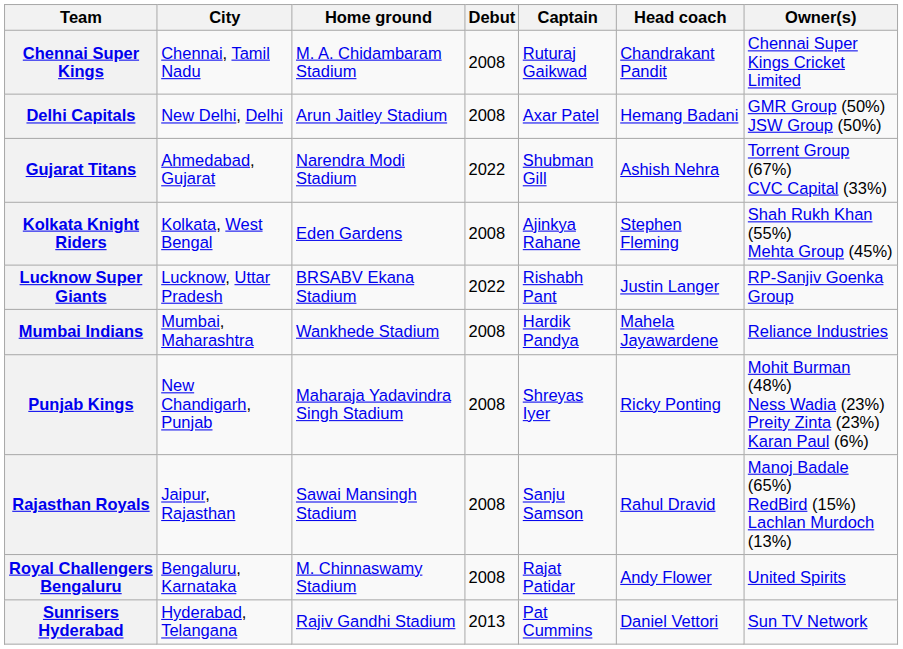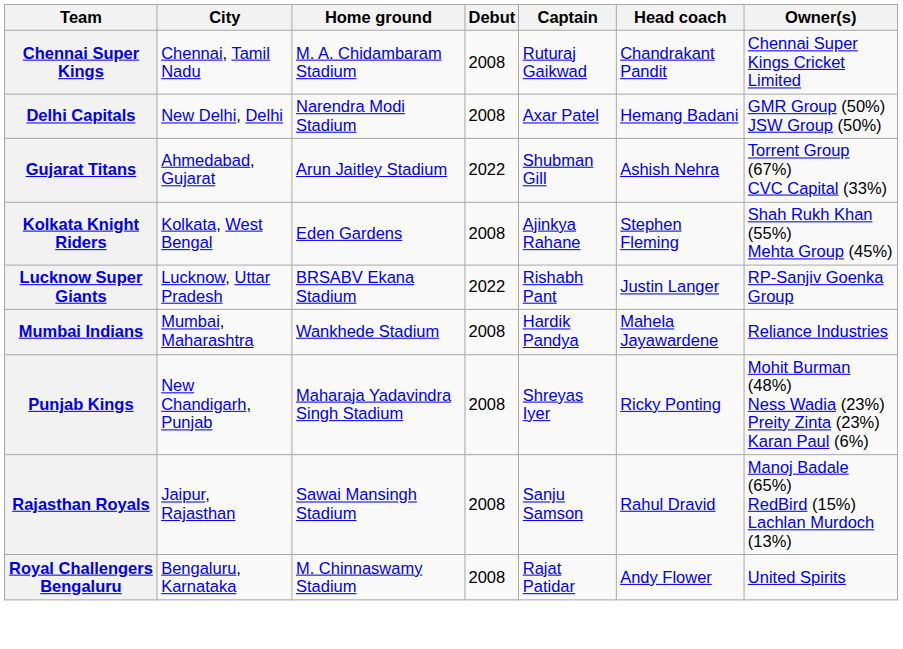 <table class="wikitable">
 <tr>
 <th>Team</th>
 <th>City</th>
 <th>Home ground</th>
 <th>Debut</th>
 <th>Captain</th>
 <th>Head coach</th>
 <th>Owner(s)</th>
 </tr>
 <tr>
 <th><a href='#'>Chennai Super Kings</a></th>
 <td><a href='#'>Chennai</a>, <a href='#'>Tamil Nadu</a></td>
 <td><a href='#'>M. A. Chidambaram Stadium</a></td>
 <td text-align:center;>2008</td>
 <td><a href='#'>Ruturaj Gaikwad</a></td>
 <td><a href='#'>Chandrakant Pandit</a></td>
 <td><a href='#'>Chennai Super Kings Cricket Limited</a></td>
 </tr>
 <tr>
 <th><a href='#'>Delhi Capitals</a></th>
 <td><a href='#'>New Delhi</a>, <a href='#'>Delhi</a></td>
-<td><a href='#'>Arun Jaitley Stadium</a></td>
+<td><a href='#'>Narendra Modi Stadium</a></td>
 <td text-align:center;>2008</td>
 <td><a href='#'>Axar Patel</a></td>
 <td><a href='#'>Hemang Badani</a></td>
 <td><a href='#'>GMR Group</a> (50%)<br><a href='#'>JSW Group</a> (50%)</td>
 </tr>
 <tr>
 <th><a href='#'>Gujarat Titans</a></th>
 <td><a href='#'>Ahmedabad</a>, <a href='#'>Gujarat</a></td>
-<td><a href='#'>Narendra Modi Stadium</a></td>
+<td><a href='#'>Arun Jaitley Stadium</a></td>
 <td text-align:center;>2022</td>
 <td><a href='#'>Shubman Gill</a></td>
 <td><a href='#'>Ashish Nehra</a></td>
 <td><a href='#'>Torrent Group</a> (67%)<br><a href='#'>CVC Capital</a> (33%)</td>
 </tr>
 <tr>
 <th><a href='#'>Kolkata Knight Riders</a></th>
 <td><a href='#'>Kolkata</a>, <a href='#'>West Bengal</a></td>
 <td><a href='#'>Eden Gardens</a></td>
 <td text-align:center;>2008</td>
 <td><a href='#'>Ajinkya Rahane</a></td>
 <td><a href='#'>Stephen Fleming</a></td>
 <td><a href='#'>Shah Rukh Khan</a> (55%)<br><a href='#'>Mehta Group</a> (45%)</td>
 </tr>
 <tr>
 <th><a href='#'>Lucknow Super Giants</a></th>
 <td><a href='#'>Lucknow</a>, <a href='#'>Uttar Pradesh</a></td>
 <td><a href='#'>BRSABV Ekana Stadium</a></td>
 <td text-align:center;>2022</td>
 <td><a href='#'>Rishabh Pant</a></td>
 <td><a href='#'>Justin Langer</a></td>
 <td><a href='#'>RP-Sanjiv Goenka Group</a></td>
 </tr>
 <tr>
 <th><a href='#'>Mumbai Indians</a></th>
 <td><a href='#'>Mumbai</a>, <a href='#'>Maharashtra</a></td>
 <td><a href='#'>Wankhede Stadium</a></td>
 <td text-align:center;>2008</td>
 <td><a href='#'>Hardik Pandya</a></td>
 <td><a href='#'>Mahela Jayawardene</a></td>
 <td><a href='#'>Reliance Industries</a></td>
 </tr>
 <tr>
 <th><a href='#'>Punjab Kings</a></th>
 <td><a href='#'>New Chandigarh</a>, <a href='#'>Punjab</a></td>
 <td><a href='#'>Maharaja Yadavindra Singh Stadium</a></td>
 <td text-align:center;>2008</td>
 <td><a href='#'>Shreyas Iyer</a></td>
 <td><a href='#'>Ricky Ponting</a></td>
 <td><a href='#'>Mohit Burman</a> (48%)<br><a href='#'>Ness Wadia</a> (23%)<br><a href='#'>Preity Zinta</a> (23%)<br><a href='#'>Karan Paul</a> (6%)</td>
 </tr>
 <tr>
 <th><a href='#'>Rajasthan Royals</a></th>
 <td><a href='#'>Jaipur</a>, <a href='#'>Rajasthan</a></td>
 <td><a href='#'>Sawai Mansingh Stadium</a></td>
 <td text-align:center;>2008</td>
 <td><a href='#'>Sanju Samson</a></td>
 <td><a href='#'>Rahul Dravid</a></td>
 <td><a href='#'>Manoj Badale</a> (65%)<br><a href='#'>RedBird</a> (15%)<br><a href='#'>Lachlan Murdoch</a> (13%)</td>
 </tr>
 <tr>
 <th><a href='#'>Royal Challengers Bengaluru</a></th>
 <td><a href='#'>Bengaluru</a>, <a href='#'>Karnataka</a></td>
 <td><a href='#'>M. Chinnaswamy Stadium</a></td>
 <td text-align:center;>2008</td>
 <td><a href='#'>Rajat Patidar</a></td>
 <td><a href='#'>Andy Flower</a></td>
 <td><a href='#'>United Spirits</a></td>
 </tr>
-<tr>
-<th><a href='#'>Sunrisers Hyderabad</a></th>
-<td><a href='#'>Hyderabad</a>, <a href='#'>Telangana</a></td>
-<td><a href='#'>Rajiv Gandhi Stadium</a></td>
-<td text-align:center;>2013</td>
-<td><a href='#'>Pat Cummins</a></td>
-<td><a href='#'>Daniel Vettori</a></td>
-<td><a href='#'>Sun TV Network</a></td>
-</tr>
 </table>
